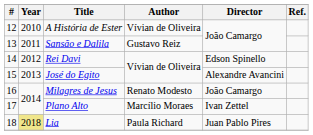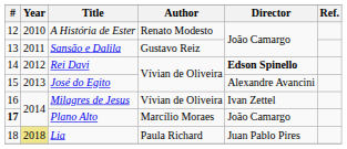 <table class="wikitable sortable">
 <tr>
 </tr>
 <tr bgcolor="#CCCCCC">
 <th>#</th>
 <th>Year</th>
 <th>Title</th>
 <th>Author</th>
 <th>Director</th>
 <th>Ref.</th>
 </tr>
 <tr>
 <td>12</td>
 <td>2010</td>
 <td><em>A História de Ester</em></td>
-<td>Vívian de Oliveira</td>
+<td>Renato Modesto</td>
 <td rowspan="2">João Camargo</td>
 <td></td>
 </tr>
 <tr>
 <td>13</td>
 <td>2011</td>
 <td><em><a href='#'>Sansão e Dalila</a></em></td>
 <td>Gustavo Reiz</td>
 <td></td>
 </tr>
 <tr>
 <td>14</td>
 <td>2012</td>
 <td><em><a href='#'>Rei Davi</a></em></td>
 <td rowspan="2">Vívian de Oliveira</td>
-<td>Edson Spinello</td>
+<td><strong>Edson Spinello</strong></td>
 <td></td>
 </tr>
 <tr>
 <td>15</td>
 <td>2013</td>
 <td><em><a href='#'>José do Egito</a></em></td>
 <td>Alexandre Avancini</td>
 <td></td>
 </tr>
 <tr>
 <td>16</td>
 <td rowspan="2">2014</td>
 <td><em><a href='#'>Milagres de Jesus</a></em></td>
-<td>Renato Modesto</td>
-<td>João Camargo</td>
+<td>Vívian de Oliveira</td>
+<td>Ivan Zettel</td>
 <td></td>
 </tr>
 <tr>
-<td>17</td>
+<td><strong>17</strong></td>
 <td><em><a href='#'>Plano Alto</a></em></td>
 <td>Marcílio Moraes</td>
-<td>Ivan Zettel</td>
+<td>João Camargo</td>
 <td></td>
 </tr>
 <tr>
 <td>18</td>
 <td style="background: khaki;">2018</td>
 <td><em><a href='#'>Lia</a></em></td>
 <td>Paula Richard</td>
 <td>Juan Pablo Pires</td>
 <td></td>
 </tr>
 <tr>
 </tr>
 </table>
